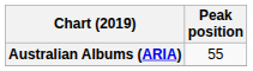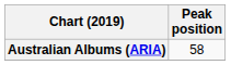 <table class="wikitable sortable plainrowheaders" style="text-align:center">
 <tr>
 <th scope="col">Chart (2019)</th>
 <th scope="col">Peak<br>position</th>
 </tr>
 <tr>
 <th scope="row">Australian Albums (<a href='#'>ARIA</a>)</th>
-<td>55</td>
+<td>58</td>
 </tr>
 <tr>
 </tr>
 <tr>
 </tr>
 <tr>
 </tr>
 <tr>
 </tr>
 <tr>
 </tr>
 <tr>
 </tr>
 <tr>
 </tr>
 <tr>
 </tr>
 <tr>
 </tr>
 <tr>
 </tr>
 <tr>
 </tr>
 <tr>
 </tr>
 <tr>
 </tr>
 <tr>
 </tr>
 <tr>
 </tr>
 <tr>
 </tr>
 <tr>
 </tr>
 <tr>
 </tr>
 <tr>
 </tr>
 <tr>
 </tr>
 <tr>
 </tr>
 </table>
